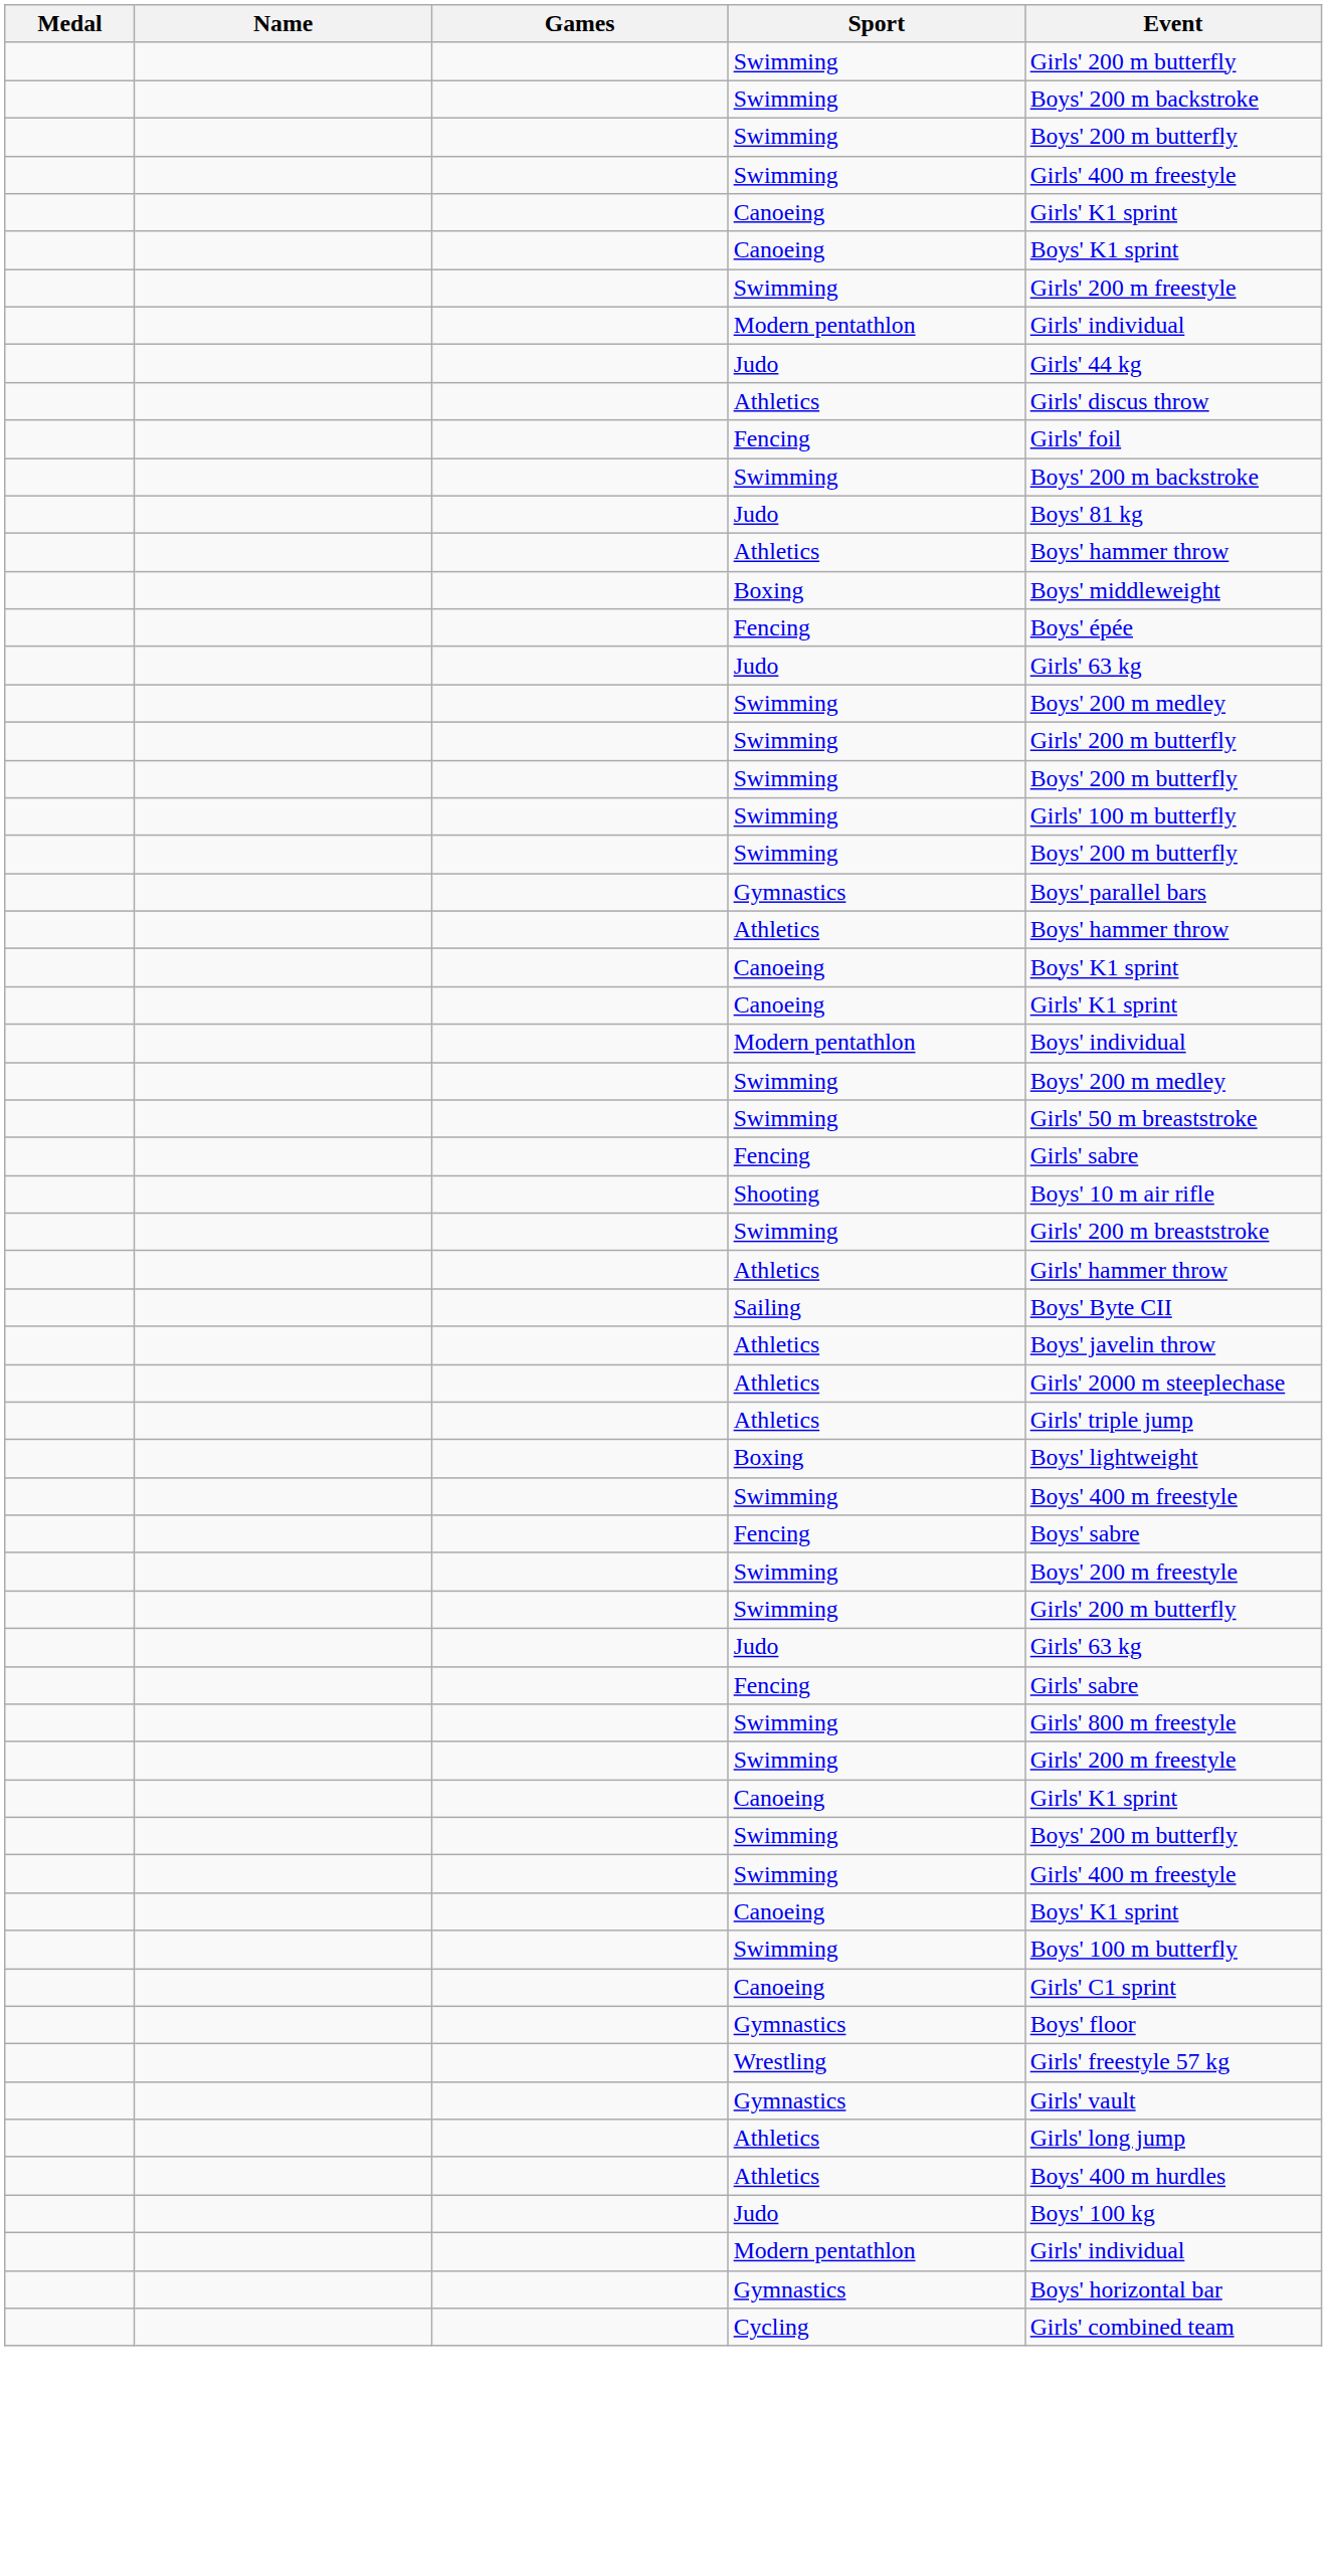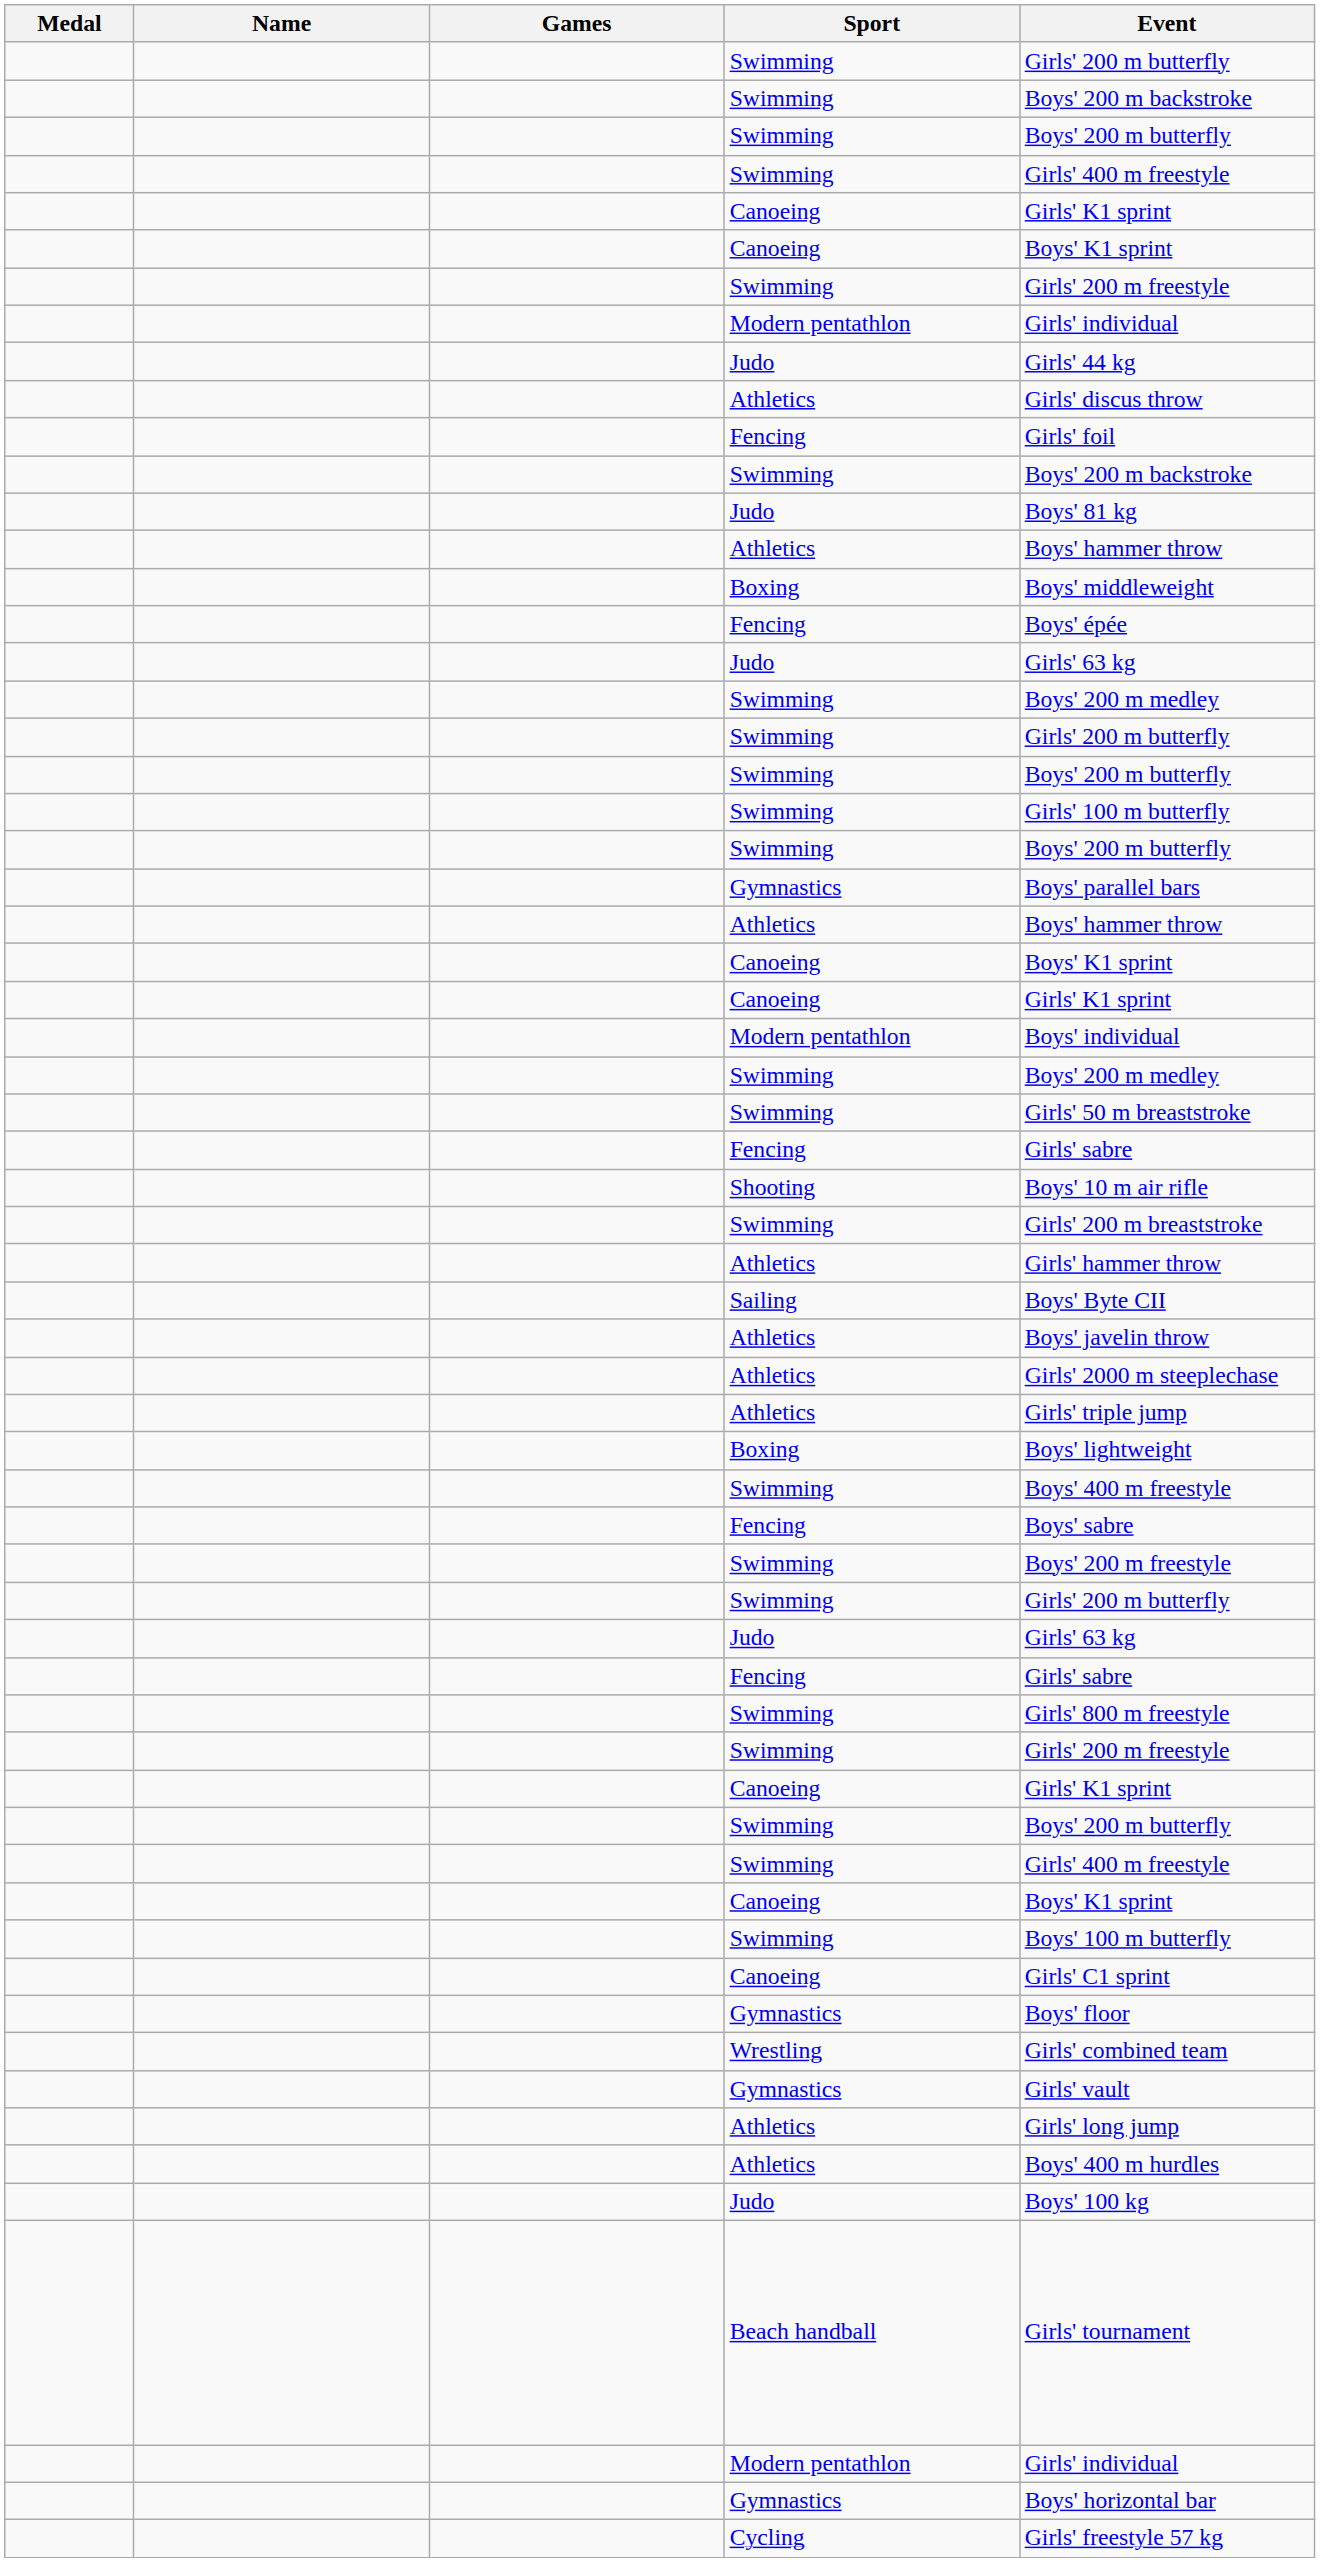 <table class="wikitable sortable">
 <tr>
 <th style="width:5em">Medal</th>
 <th style="width:12em">Name</th>
 <th style="width:12em">Games</th>
 <th style="width:12em">Sport</th>
 <th style="width:12em">Event</th>
 </tr>
 <tr>
 <td></td>
 <td></td>
 <td></td>
 <td> <a href='#'>Swimming</a></td>
 <td><a href='#'>Girls' 200 m butterfly</a></td>
 </tr>
 <tr>
 <td></td>
 <td></td>
 <td></td>
 <td> <a href='#'>Swimming</a></td>
 <td><a href='#'>Boys' 200 m backstroke</a></td>
 </tr>
 <tr>
 <td></td>
 <td></td>
 <td></td>
 <td> <a href='#'>Swimming</a></td>
 <td><a href='#'>Boys' 200 m butterfly</a></td>
 </tr>
 <tr>
 <td></td>
 <td></td>
 <td></td>
 <td> <a href='#'>Swimming</a></td>
 <td><a href='#'>Girls' 400 m freestyle</a></td>
 </tr>
 <tr>
 <td></td>
 <td></td>
 <td></td>
 <td> <a href='#'>Canoeing</a></td>
 <td><a href='#'>Girls' K1 sprint</a></td>
 </tr>
 <tr>
 <td></td>
 <td></td>
 <td></td>
 <td> <a href='#'>Canoeing</a></td>
 <td><a href='#'>Boys' K1 sprint</a></td>
 </tr>
 <tr>
 <td></td>
 <td></td>
 <td></td>
 <td> <a href='#'>Swimming</a></td>
 <td><a href='#'>Girls' 200 m freestyle</a></td>
 </tr>
 <tr>
 <td></td>
 <td></td>
 <td></td>
 <td> <a href='#'>Modern pentathlon</a></td>
 <td><a href='#'>Girls' individual</a></td>
 </tr>
 <tr>
 <td></td>
 <td></td>
 <td></td>
 <td> <a href='#'>Judo</a></td>
 <td><a href='#'>Girls' 44 kg</a></td>
 </tr>
 <tr>
 <td></td>
 <td></td>
 <td></td>
 <td> <a href='#'>Athletics</a></td>
 <td><a href='#'>Girls' discus throw</a></td>
 </tr>
 <tr>
 <td></td>
 <td></td>
 <td></td>
 <td> <a href='#'>Fencing</a></td>
 <td><a href='#'>Girls' foil</a></td>
 </tr>
 <tr>
 <td></td>
 <td></td>
 <td></td>
 <td> <a href='#'>Swimming</a></td>
 <td><a href='#'>Boys' 200 m backstroke</a></td>
 </tr>
 <tr>
 <td></td>
 <td></td>
 <td></td>
 <td> <a href='#'>Judo</a></td>
 <td><a href='#'>Boys' 81 kg</a></td>
 </tr>
 <tr>
 <td></td>
 <td></td>
 <td></td>
 <td> <a href='#'>Athletics</a></td>
 <td><a href='#'>Boys' hammer throw</a></td>
 </tr>
 <tr>
 <td></td>
 <td></td>
 <td></td>
 <td> <a href='#'>Boxing</a></td>
 <td><a href='#'>Boys' middleweight</a></td>
 </tr>
 <tr>
 <td></td>
 <td></td>
 <td></td>
 <td> <a href='#'>Fencing</a></td>
 <td><a href='#'>Boys' épée</a></td>
 </tr>
 <tr>
 <td></td>
 <td></td>
 <td></td>
 <td> <a href='#'>Judo</a></td>
 <td><a href='#'>Girls' 63 kg</a></td>
 </tr>
 <tr>
 <td></td>
 <td></td>
 <td></td>
 <td> <a href='#'>Swimming</a></td>
 <td><a href='#'>Boys' 200 m medley</a></td>
 </tr>
 <tr>
 <td></td>
 <td></td>
 <td></td>
 <td> <a href='#'>Swimming</a></td>
 <td><a href='#'>Girls' 200 m butterfly</a></td>
 </tr>
 <tr>
 <td></td>
 <td></td>
 <td></td>
 <td> <a href='#'>Swimming</a></td>
 <td><a href='#'>Boys' 200 m butterfly</a></td>
 </tr>
 <tr>
 <td></td>
 <td></td>
 <td></td>
 <td> <a href='#'>Swimming</a></td>
 <td><a href='#'>Girls' 100 m butterfly</a></td>
 </tr>
 <tr>
 <td></td>
 <td></td>
 <td></td>
 <td> <a href='#'>Swimming</a></td>
 <td><a href='#'>Boys' 200 m butterfly</a></td>
 </tr>
 <tr>
 <td></td>
 <td></td>
 <td></td>
 <td> <a href='#'>Gymnastics</a></td>
 <td><a href='#'>Boys' parallel bars</a></td>
 </tr>
 <tr>
 <td></td>
 <td></td>
 <td></td>
 <td> <a href='#'>Athletics</a></td>
 <td><a href='#'>Boys' hammer throw</a></td>
 </tr>
 <tr>
 <td></td>
 <td></td>
 <td></td>
 <td> <a href='#'>Canoeing</a></td>
 <td><a href='#'>Boys' K1 sprint</a></td>
 </tr>
 <tr>
 <td></td>
 <td></td>
 <td></td>
 <td> <a href='#'>Canoeing</a></td>
 <td><a href='#'>Girls' K1 sprint</a></td>
 </tr>
 <tr>
 <td></td>
 <td></td>
 <td></td>
 <td> <a href='#'>Modern pentathlon</a></td>
 <td><a href='#'>Boys' individual</a></td>
 </tr>
 <tr>
 <td></td>
 <td></td>
 <td></td>
 <td> <a href='#'>Swimming</a></td>
 <td><a href='#'>Boys' 200 m medley</a></td>
 </tr>
 <tr>
 <td></td>
 <td></td>
 <td></td>
 <td> <a href='#'>Swimming</a></td>
 <td><a href='#'>Girls' 50 m breaststroke</a></td>
 </tr>
 <tr>
 <td></td>
 <td></td>
 <td></td>
 <td> <a href='#'>Fencing</a></td>
 <td><a href='#'>Girls' sabre</a></td>
 </tr>
 <tr>
 <td></td>
 <td></td>
 <td></td>
 <td> <a href='#'>Shooting</a></td>
 <td><a href='#'>Boys' 10 m air rifle</a></td>
 </tr>
 <tr>
 <td></td>
 <td></td>
 <td></td>
 <td> <a href='#'>Swimming</a></td>
 <td><a href='#'>Girls' 200 m breaststroke</a></td>
 </tr>
 <tr>
 <td></td>
 <td></td>
 <td></td>
 <td> <a href='#'>Athletics</a></td>
 <td><a href='#'>Girls' hammer throw</a></td>
 </tr>
 <tr>
 <td></td>
 <td></td>
 <td></td>
 <td> <a href='#'>Sailing</a></td>
 <td><a href='#'>Boys' Byte CII</a></td>
 </tr>
 <tr>
 <td></td>
 <td></td>
 <td></td>
 <td> <a href='#'>Athletics</a></td>
 <td><a href='#'>Boys' javelin throw</a></td>
 </tr>
 <tr>
 <td></td>
 <td></td>
 <td></td>
 <td> <a href='#'>Athletics</a></td>
 <td><a href='#'>Girls' 2000 m steeplechase</a></td>
 </tr>
 <tr>
 <td></td>
 <td></td>
 <td></td>
 <td> <a href='#'>Athletics</a></td>
 <td><a href='#'>Girls' triple jump</a></td>
 </tr>
 <tr>
 <td></td>
 <td></td>
 <td></td>
 <td> <a href='#'>Boxing</a></td>
 <td><a href='#'>Boys' lightweight</a></td>
 </tr>
 <tr>
 <td></td>
 <td></td>
 <td></td>
 <td> <a href='#'>Swimming</a></td>
 <td><a href='#'>Boys' 400 m freestyle</a></td>
 </tr>
 <tr>
 <td></td>
 <td></td>
 <td></td>
 <td> <a href='#'>Fencing</a></td>
 <td><a href='#'>Boys' sabre</a></td>
 </tr>
 <tr>
 <td></td>
 <td></td>
 <td></td>
 <td> <a href='#'>Swimming</a></td>
 <td><a href='#'>Boys' 200 m freestyle</a></td>
 </tr>
 <tr>
 <td></td>
 <td></td>
 <td></td>
 <td> <a href='#'>Swimming</a></td>
 <td><a href='#'>Girls' 200 m butterfly</a></td>
 </tr>
 <tr>
 <td></td>
 <td></td>
 <td></td>
 <td> <a href='#'>Judo</a></td>
 <td><a href='#'>Girls' 63 kg</a></td>
 </tr>
 <tr>
 <td></td>
 <td></td>
 <td></td>
 <td> <a href='#'>Fencing</a></td>
 <td><a href='#'>Girls' sabre</a></td>
 </tr>
 <tr>
 <td></td>
 <td></td>
 <td></td>
 <td> <a href='#'>Swimming</a></td>
 <td><a href='#'>Girls' 800 m freestyle</a></td>
 </tr>
 <tr>
 <td></td>
 <td></td>
 <td></td>
 <td> <a href='#'>Swimming</a></td>
 <td><a href='#'>Girls' 200 m freestyle</a></td>
 </tr>
 <tr>
 <td></td>
 <td></td>
 <td></td>
 <td> <a href='#'>Canoeing</a></td>
 <td><a href='#'>Girls' K1 sprint</a></td>
 </tr>
 <tr>
 <td></td>
 <td></td>
 <td></td>
 <td> <a href='#'>Swimming</a></td>
 <td><a href='#'>Boys' 200 m butterfly</a></td>
 </tr>
 <tr>
 <td></td>
 <td></td>
 <td></td>
 <td> <a href='#'>Swimming</a></td>
 <td><a href='#'>Girls' 400 m freestyle</a></td>
 </tr>
 <tr>
 <td></td>
 <td></td>
 <td></td>
 <td> <a href='#'>Canoeing</a></td>
 <td><a href='#'>Boys' K1 sprint</a></td>
 </tr>
 <tr>
 <td></td>
 <td></td>
 <td></td>
 <td> <a href='#'>Swimming</a></td>
 <td><a href='#'>Boys' 100 m butterfly</a></td>
 </tr>
 <tr>
 <td></td>
 <td></td>
 <td></td>
 <td> <a href='#'>Canoeing</a></td>
 <td><a href='#'>Girls' C1 sprint</a></td>
 </tr>
 <tr>
 <td></td>
 <td></td>
 <td></td>
 <td> <a href='#'>Gymnastics</a></td>
 <td><a href='#'>Boys' floor</a></td>
 </tr>
 <tr>
 <td></td>
 <td></td>
 <td></td>
 <td> <a href='#'>Wrestling</a></td>
-<td><a href='#'>Girls' freestyle 57 kg</a></td>
+<td><a href='#'>Girls' combined team</a></td>
 </tr>
 <tr>
 <td></td>
 <td></td>
 <td></td>
 <td> <a href='#'>Gymnastics</a></td>
 <td><a href='#'>Girls' vault</a></td>
 </tr>
 <tr>
 <td></td>
 <td></td>
 <td></td>
 <td> <a href='#'>Athletics</a></td>
 <td><a href='#'>Girls' long jump</a></td>
 </tr>
 <tr>
 <td></td>
 <td></td>
 <td></td>
 <td> <a href='#'>Athletics</a></td>
 <td><a href='#'>Boys' 400 m hurdles</a></td>
 </tr>
 <tr>
 <td></td>
 <td></td>
 <td></td>
 <td> <a href='#'>Judo</a></td>
 <td><a href='#'>Boys' 100 kg</a></td>
 </tr>
 <tr>
 <td></td>
+<td><br><br><br><br><br><br><br><br></td>
+<td></td>
+<td> <a href='#'>Beach handball</a></td>
+<td><a href='#'>Girls' tournament</a></td>
+</tr>
+<tr>
+<td></td>
 <td></td>
 <td></td>
 <td> <a href='#'>Modern pentathlon</a></td>
 <td><a href='#'>Girls' individual</a></td>
 </tr>
 <tr>
 <td></td>
 <td></td>
 <td></td>
 <td> <a href='#'>Gymnastics</a></td>
 <td><a href='#'>Boys' horizontal bar</a></td>
 </tr>
 <tr>
 <td></td>
 <td><br></td>
 <td></td>
 <td> <a href='#'>Cycling</a></td>
-<td><a href='#'>Girls' combined team</a></td>
+<td><a href='#'>Girls' freestyle 57 kg</a></td>
 </tr>
 </table>
